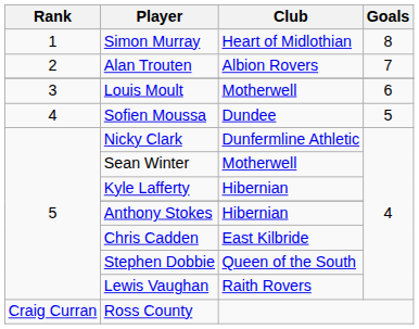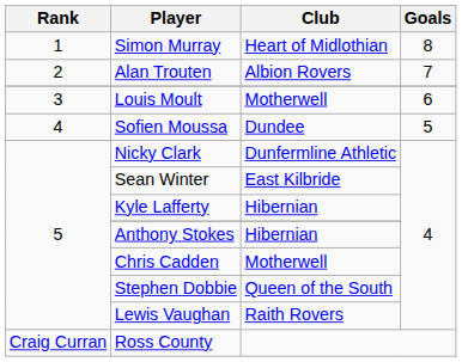 <table class="wikitable sortable" style="text-align:center">
 <tr>
 <th>Rank</th>
 <th>Player</th>
 <th>Club</th>
 <th>Goals</th>
 </tr>
 <tr>
 <td>1</td>
 <td align="left"> <a href='#'>Simon Murray</a></td>
 <td align="left"><a href='#'>Heart of Midlothian</a></td>
 <td>8</td>
 </tr>
 <tr>
 <td>2</td>
 <td align="left"> <a href='#'>Alan Trouten</a></td>
 <td align="left"><a href='#'>Albion Rovers</a></td>
 <td>7</td>
 </tr>
 <tr>
 </tr>
 <tr>
 <td>3</td>
 <td align="left"> <a href='#'>Louis Moult</a></td>
 <td align="left"><a href='#'>Motherwell</a></td>
 <td>6</td>
 </tr>
 <tr>
 <td>4</td>
 <td align="left"> <a href='#'>Sofien Moussa</a></td>
 <td align="left"><a href='#'>Dundee</a></td>
 <td>5</td>
 </tr>
 <tr>
 <td rowspan="8">5</td>
 <td align="left"> <a href='#'>Nicky Clark</a></td>
 <td align="left"><a href='#'>Dunfermline Athletic</a></td>
 <td rowspan="8">4</td>
 </tr>
 <tr>
 <td align="left"> Sean Winter</td>
-<td align="left"><a href='#'>Motherwell</a></td>
+<td align="left"><a href='#'>East Kilbride</a></td>
 </tr>
 <tr>
 <td align="left"> <a href='#'>Kyle Lafferty</a></td>
 <td align="left"><a href='#'>Hibernian</a></td>
 </tr>
 <tr>
 </tr>
 <tr>
 <td align="left"> <a href='#'>Anthony Stokes</a></td>
 <td align="left"><a href='#'>Hibernian</a></td>
 </tr>
 <tr>
 <td align="left"> <a href='#'>Chris Cadden</a></td>
-<td align="left"><a href='#'>East Kilbride</a></td>
+<td align="left"><a href='#'>Motherwell</a></td>
 </tr>
 <tr>
 <td align="left"> <a href='#'>Stephen Dobbie</a></td>
 <td align="left"><a href='#'>Queen of the South</a></td>
 </tr>
 <tr>
 <td align="left"> <a href='#'>Lewis Vaughan</a></td>
 <td align="left"><a href='#'>Raith Rovers</a></td>
 </tr>
 <tr>
 <td align="left"> <a href='#'>Craig Curran</a></td>
 <td align="left"><a href='#'>Ross County</a></td>
 </tr>
 </table>
